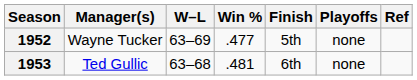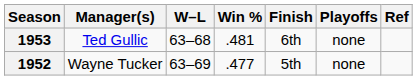 <table class="wikitable" style="text-align:center; font-size: 95%;">
 <tr>
 <th>Season</th>
 <th>Manager(s)</th>
 <th>W–L</th>
 <th>Win %</th>
 <th>Finish</th>
 <th>Playoffs</th>
 <th>Ref</th>
 </tr>
 <tr>
+<th>1953</th>
+<td><a href='#'>Ted Gullic</a></td>
+<td>63–68</td>
+<td>.481</td>
+<td>6th</td>
+<td>none</td>
+<td></td>
+</tr>
+<tr>
 <th>1952</th>
 <td>Wayne Tucker</td>
 <td>63–69</td>
 <td>.477</td>
 <td>5th</td>
 <td>none</td>
 <td></td>
 </tr>
-<tr>
-<th>1953</th>
-<td><a href='#'>Ted Gullic</a></td>
-<td>63–68</td>
-<td>.481</td>
-<td>6th</td>
-<td>none</td>
-<td></td>
-</tr>
 </table>
